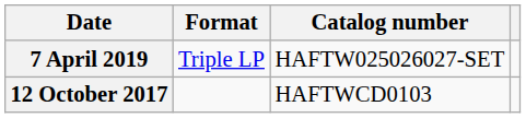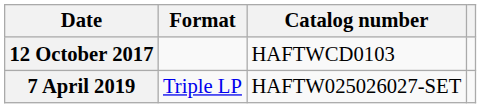 <table class="wikitable plainrowheaders">
 <tr>
 <th scope="col">Date</th>
 <th scope="col">Format</th>
 <th scope="col">Catalog number</th>
 <th scope="col"></th>
 </tr>
 <tr>
+<th scope="row">12 October 2017</th>
+<td></td>
+<td>HAFTWCD0103</td>
+<td></td>
+</tr>
+<tr>
 <th scope="row">7 April 2019</th>
 <td><a href='#'>Triple LP</a></td>
 <td>HAFTW025026027-SET</td>
 <td></td>
 </tr>
-<tr>
-<th scope="row">12 October 2017</th>
-<td></td>
-<td>HAFTWCD0103</td>
-<td></td>
-</tr>
 </table>
